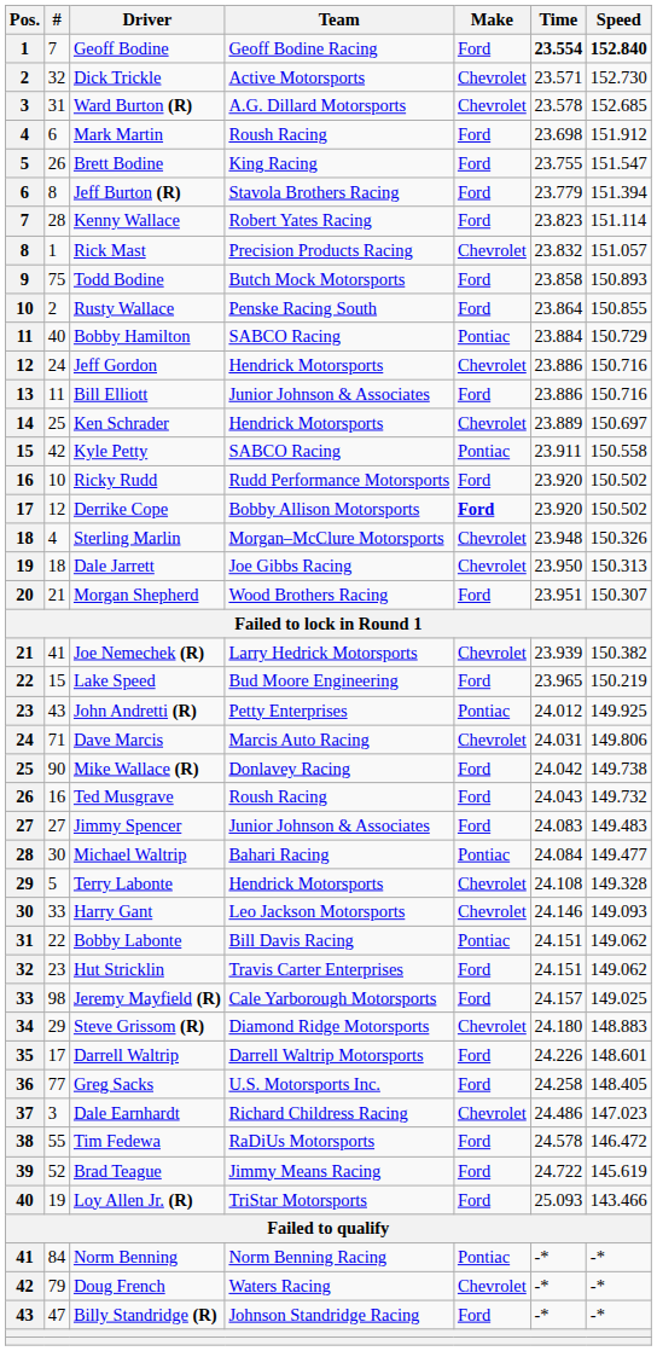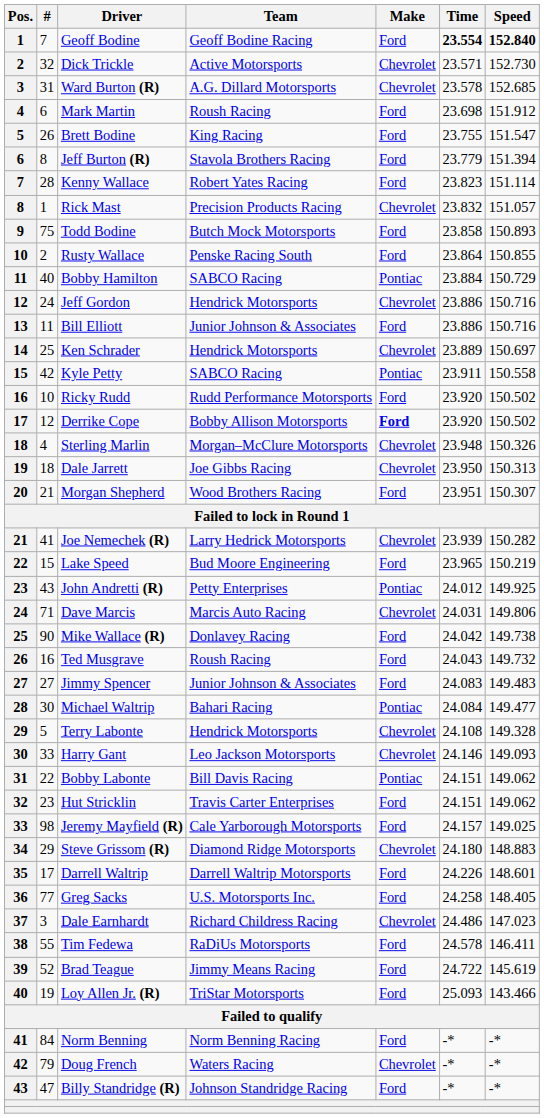 <table class="wikitable" style="font-size:95%">
 <tr>
 <th>Pos.</th>
 <th>#</th>
 <th>Driver</th>
 <th>Team</th>
 <th>Make</th>
 <th>Time</th>
 <th>Speed</th>
 </tr>
 <tr>
 <th>1</th>
 <td>7</td>
 <td><a href='#'>Geoff Bodine</a></td>
 <td><a href='#'>Geoff Bodine Racing</a></td>
 <td><a href='#'>Ford</a></td>
 <td><strong>23.554</strong></td>
 <td><strong>152.840</strong></td>
 </tr>
 <tr>
 <th>2</th>
 <td>32</td>
 <td><a href='#'>Dick Trickle</a></td>
 <td><a href='#'>Active Motorsports</a></td>
 <td><a href='#'>Chevrolet</a></td>
 <td>23.571</td>
 <td>152.730</td>
 </tr>
 <tr>
 <th>3</th>
 <td>31</td>
 <td><a href='#'>Ward Burton</a> <strong>(R)</strong></td>
 <td><a href='#'>A.G. Dillard Motorsports</a></td>
 <td><a href='#'>Chevrolet</a></td>
 <td>23.578</td>
 <td>152.685</td>
 </tr>
 <tr>
 <th>4</th>
 <td>6</td>
 <td><a href='#'>Mark Martin</a></td>
 <td><a href='#'>Roush Racing</a></td>
 <td><a href='#'>Ford</a></td>
 <td>23.698</td>
 <td>151.912</td>
 </tr>
 <tr>
 <th>5</th>
 <td>26</td>
 <td><a href='#'>Brett Bodine</a></td>
 <td><a href='#'>King Racing</a></td>
 <td><a href='#'>Ford</a></td>
 <td>23.755</td>
 <td>151.547</td>
 </tr>
 <tr>
 <th>6</th>
 <td>8</td>
 <td><a href='#'>Jeff Burton</a> <strong>(R)</strong></td>
 <td><a href='#'>Stavola Brothers Racing</a></td>
 <td><a href='#'>Ford</a></td>
 <td>23.779</td>
 <td>151.394</td>
 </tr>
 <tr>
 <th>7</th>
 <td>28</td>
 <td><a href='#'>Kenny Wallace</a></td>
 <td><a href='#'>Robert Yates Racing</a></td>
 <td><a href='#'>Ford</a></td>
 <td>23.823</td>
 <td>151.114</td>
 </tr>
 <tr>
 <th>8</th>
 <td>1</td>
 <td><a href='#'>Rick Mast</a></td>
 <td><a href='#'>Precision Products Racing</a></td>
 <td><a href='#'>Chevrolet</a></td>
 <td>23.832</td>
 <td>151.057</td>
 </tr>
 <tr>
 <th>9</th>
 <td>75</td>
 <td><a href='#'>Todd Bodine</a></td>
 <td><a href='#'>Butch Mock Motorsports</a></td>
 <td><a href='#'>Ford</a></td>
 <td>23.858</td>
 <td>150.893</td>
 </tr>
 <tr>
 <th>10</th>
 <td>2</td>
 <td><a href='#'>Rusty Wallace</a></td>
 <td><a href='#'>Penske Racing South</a></td>
 <td><a href='#'>Ford</a></td>
 <td>23.864</td>
 <td>150.855</td>
 </tr>
 <tr>
 <th>11</th>
 <td>40</td>
 <td><a href='#'>Bobby Hamilton</a></td>
 <td><a href='#'>SABCO Racing</a></td>
 <td><a href='#'>Pontiac</a></td>
 <td>23.884</td>
 <td>150.729</td>
 </tr>
 <tr>
 <th>12</th>
 <td>24</td>
 <td><a href='#'>Jeff Gordon</a></td>
 <td><a href='#'>Hendrick Motorsports</a></td>
 <td><a href='#'>Chevrolet</a></td>
 <td>23.886</td>
 <td>150.716</td>
 </tr>
 <tr>
 <th>13</th>
 <td>11</td>
 <td><a href='#'>Bill Elliott</a></td>
 <td><a href='#'>Junior Johnson & Associates</a></td>
 <td><a href='#'>Ford</a></td>
 <td>23.886</td>
 <td>150.716</td>
 </tr>
 <tr>
 <th>14</th>
 <td>25</td>
 <td><a href='#'>Ken Schrader</a></td>
 <td><a href='#'>Hendrick Motorsports</a></td>
 <td><a href='#'>Chevrolet</a></td>
 <td>23.889</td>
 <td>150.697</td>
 </tr>
 <tr>
 <th>15</th>
 <td>42</td>
 <td><a href='#'>Kyle Petty</a></td>
 <td><a href='#'>SABCO Racing</a></td>
 <td><a href='#'>Pontiac</a></td>
 <td>23.911</td>
 <td>150.558</td>
 </tr>
 <tr>
 <th>16</th>
 <td>10</td>
 <td><a href='#'>Ricky Rudd</a></td>
 <td><a href='#'>Rudd Performance Motorsports</a></td>
 <td><a href='#'>Ford</a></td>
 <td>23.920</td>
 <td>150.502</td>
 </tr>
 <tr>
 <th>17</th>
 <td>12</td>
 <td><a href='#'>Derrike Cope</a></td>
 <td><a href='#'>Bobby Allison Motorsports</a></td>
 <td><strong><a href='#'>Ford</a></strong></td>
 <td>23.920</td>
 <td>150.502</td>
 </tr>
 <tr>
 <th>18</th>
 <td>4</td>
 <td><a href='#'>Sterling Marlin</a></td>
 <td><a href='#'>Morgan–McClure Motorsports</a></td>
 <td><a href='#'>Chevrolet</a></td>
 <td>23.948</td>
 <td>150.326</td>
 </tr>
 <tr>
 <th>19</th>
 <td>18</td>
 <td><a href='#'>Dale Jarrett</a></td>
 <td><a href='#'>Joe Gibbs Racing</a></td>
 <td><a href='#'>Chevrolet</a></td>
 <td>23.950</td>
 <td>150.313</td>
 </tr>
 <tr>
 <th>20</th>
 <td>21</td>
 <td><a href='#'>Morgan Shepherd</a></td>
 <td><a href='#'>Wood Brothers Racing</a></td>
 <td><a href='#'>Ford</a></td>
 <td>23.951</td>
 <td>150.307</td>
 </tr>
 <tr>
 <th colspan="7">Failed to lock in Round 1</th>
 </tr>
 <tr>
 <th>21</th>
 <td>41</td>
 <td><a href='#'>Joe Nemechek</a> <strong>(R)</strong></td>
 <td><a href='#'>Larry Hedrick Motorsports</a></td>
 <td><a href='#'>Chevrolet</a></td>
 <td>23.939</td>
-<td>150.382</td>
+<td>150.282</td>
 </tr>
 <tr>
 <th>22</th>
 <td>15</td>
 <td><a href='#'>Lake Speed</a></td>
 <td><a href='#'>Bud Moore Engineering</a></td>
 <td><a href='#'>Ford</a></td>
 <td>23.965</td>
 <td>150.219</td>
 </tr>
 <tr>
 <th>23</th>
 <td>43</td>
 <td><a href='#'>John Andretti</a> <strong>(R)</strong></td>
 <td><a href='#'>Petty Enterprises</a></td>
 <td><a href='#'>Pontiac</a></td>
 <td>24.012</td>
 <td>149.925</td>
 </tr>
 <tr>
 <th>24</th>
 <td>71</td>
 <td><a href='#'>Dave Marcis</a></td>
 <td><a href='#'>Marcis Auto Racing</a></td>
 <td><a href='#'>Chevrolet</a></td>
 <td>24.031</td>
 <td>149.806</td>
 </tr>
 <tr>
 <th>25</th>
 <td>90</td>
 <td><a href='#'>Mike Wallace</a> <strong>(R)</strong></td>
 <td><a href='#'>Donlavey Racing</a></td>
 <td><a href='#'>Ford</a></td>
 <td>24.042</td>
 <td>149.738</td>
 </tr>
 <tr>
 <th>26</th>
 <td>16</td>
 <td><a href='#'>Ted Musgrave</a></td>
 <td><a href='#'>Roush Racing</a></td>
 <td><a href='#'>Ford</a></td>
 <td>24.043</td>
 <td>149.732</td>
 </tr>
 <tr>
 <th>27</th>
 <td>27</td>
 <td><a href='#'>Jimmy Spencer</a></td>
 <td><a href='#'>Junior Johnson & Associates</a></td>
 <td><a href='#'>Ford</a></td>
 <td>24.083</td>
 <td>149.483</td>
 </tr>
 <tr>
 <th>28</th>
 <td>30</td>
 <td><a href='#'>Michael Waltrip</a></td>
 <td><a href='#'>Bahari Racing</a></td>
 <td><a href='#'>Pontiac</a></td>
 <td>24.084</td>
 <td>149.477</td>
 </tr>
 <tr>
 <th>29</th>
 <td>5</td>
 <td><a href='#'>Terry Labonte</a></td>
 <td><a href='#'>Hendrick Motorsports</a></td>
 <td><a href='#'>Chevrolet</a></td>
 <td>24.108</td>
 <td>149.328</td>
 </tr>
 <tr>
 <th>30</th>
 <td>33</td>
 <td><a href='#'>Harry Gant</a></td>
 <td><a href='#'>Leo Jackson Motorsports</a></td>
 <td><a href='#'>Chevrolet</a></td>
 <td>24.146</td>
 <td>149.093</td>
 </tr>
 <tr>
 <th>31</th>
 <td>22</td>
 <td><a href='#'>Bobby Labonte</a></td>
 <td><a href='#'>Bill Davis Racing</a></td>
 <td><a href='#'>Pontiac</a></td>
 <td>24.151</td>
 <td>149.062</td>
 </tr>
 <tr>
 <th>32</th>
 <td>23</td>
 <td><a href='#'>Hut Stricklin</a></td>
 <td><a href='#'>Travis Carter Enterprises</a></td>
 <td><a href='#'>Ford</a></td>
 <td>24.151</td>
 <td>149.062</td>
 </tr>
 <tr>
 <th>33</th>
 <td>98</td>
 <td><a href='#'>Jeremy Mayfield</a> <strong>(R)</strong></td>
 <td><a href='#'>Cale Yarborough Motorsports</a></td>
 <td><a href='#'>Ford</a></td>
 <td>24.157</td>
 <td>149.025</td>
 </tr>
 <tr>
 <th>34</th>
 <td>29</td>
 <td><a href='#'>Steve Grissom</a> <strong>(R)</strong></td>
 <td><a href='#'>Diamond Ridge Motorsports</a></td>
 <td><a href='#'>Chevrolet</a></td>
 <td>24.180</td>
 <td>148.883</td>
 </tr>
 <tr>
 <th>35</th>
 <td>17</td>
 <td><a href='#'>Darrell Waltrip</a></td>
 <td><a href='#'>Darrell Waltrip Motorsports</a></td>
 <td><a href='#'>Ford</a></td>
 <td>24.226</td>
 <td>148.601</td>
 </tr>
 <tr>
 <th>36</th>
 <td>77</td>
 <td><a href='#'>Greg Sacks</a></td>
 <td><a href='#'>U.S. Motorsports Inc.</a></td>
 <td><a href='#'>Ford</a></td>
 <td>24.258</td>
 <td>148.405</td>
 </tr>
 <tr>
 <th>37</th>
 <td>3</td>
 <td><a href='#'>Dale Earnhardt</a></td>
 <td><a href='#'>Richard Childress Racing</a></td>
 <td><a href='#'>Chevrolet</a></td>
 <td>24.486</td>
 <td>147.023</td>
 </tr>
 <tr>
 <th>38</th>
 <td>55</td>
 <td><a href='#'>Tim Fedewa</a></td>
 <td><a href='#'>RaDiUs Motorsports</a></td>
 <td><a href='#'>Ford</a></td>
 <td>24.578</td>
-<td>146.472</td>
+<td>146.411</td>
 </tr>
 <tr>
 <th>39</th>
 <td>52</td>
 <td><a href='#'>Brad Teague</a></td>
 <td><a href='#'>Jimmy Means Racing</a></td>
 <td><a href='#'>Ford</a></td>
 <td>24.722</td>
 <td>145.619</td>
 </tr>
 <tr>
 <th>40</th>
 <td>19</td>
 <td><a href='#'>Loy Allen Jr.</a> <strong>(R)</strong></td>
 <td><a href='#'>TriStar Motorsports</a></td>
 <td><a href='#'>Ford</a></td>
 <td>25.093</td>
 <td>143.466</td>
 </tr>
 <tr>
 <th colspan="7">Failed to qualify</th>
 </tr>
 <tr>
 <th>41</th>
 <td>84</td>
 <td><a href='#'>Norm Benning</a></td>
 <td><a href='#'>Norm Benning Racing</a></td>
-<td><a href='#'>Pontiac</a></td>
+<td><a href='#'>Ford</a></td>
 <td>-*</td>
 <td>-*</td>
 </tr>
 <tr>
 <th>42</th>
 <td>79</td>
 <td><a href='#'>Doug French</a></td>
 <td><a href='#'>Waters Racing</a></td>
 <td><a href='#'>Chevrolet</a></td>
 <td>-*</td>
 <td>-*</td>
 </tr>
 <tr>
 <th>43</th>
 <td>47</td>
 <td><a href='#'>Billy Standridge</a> <strong>(R)</strong></td>
 <td><a href='#'>Johnson Standridge Racing</a></td>
 <td><a href='#'>Ford</a></td>
 <td>-*</td>
 <td>-*</td>
 </tr>
 <tr>
 <th colspan="7"></th>
 </tr>
 <tr>
 <th colspan="7"></th>
 </tr>
 </table>
